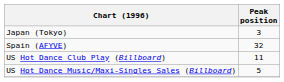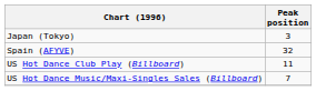 <table class="wikitable">
 <tr>
 <th>Chart (1996)</th>
 <th>Peak<br>position</th>
 </tr>
 <tr>
 <td>Japan (Tokyo)</td>
 <td align="center">3</td>
 </tr>
 <tr>
 <td>Spain (<a href='#'>AFYVE</a>)</td>
 <td align="center">32</td>
 </tr>
 <tr>
 <td>US <a href='#'>Hot Dance Club Play</a> (<em><a href='#'>Billboard</a></em>)</td>
 <td align="center">11</td>
 </tr>
 <tr>
 <td>US <a href='#'>Hot Dance Music/Maxi-Singles Sales</a> (<em><a href='#'>Billboard</a></em>)</td>
-<td align="center">5</td>
+<td align="center">7</td>
 </tr>
 <tr>
 </tr>
 </table>
